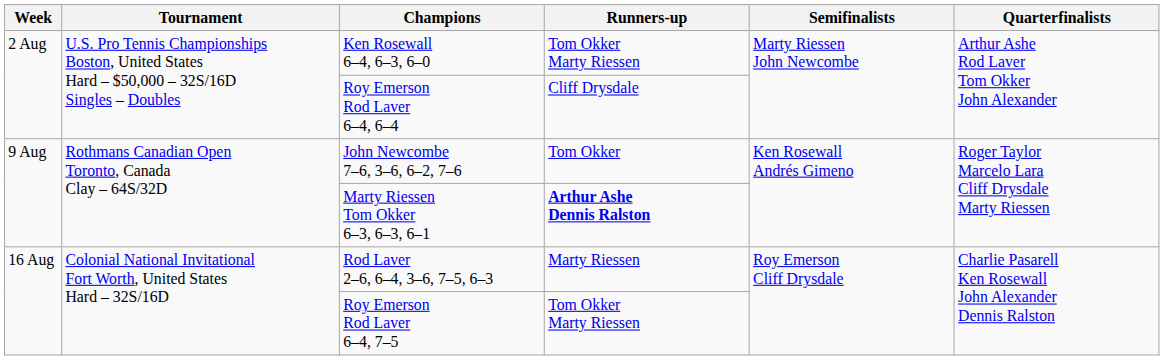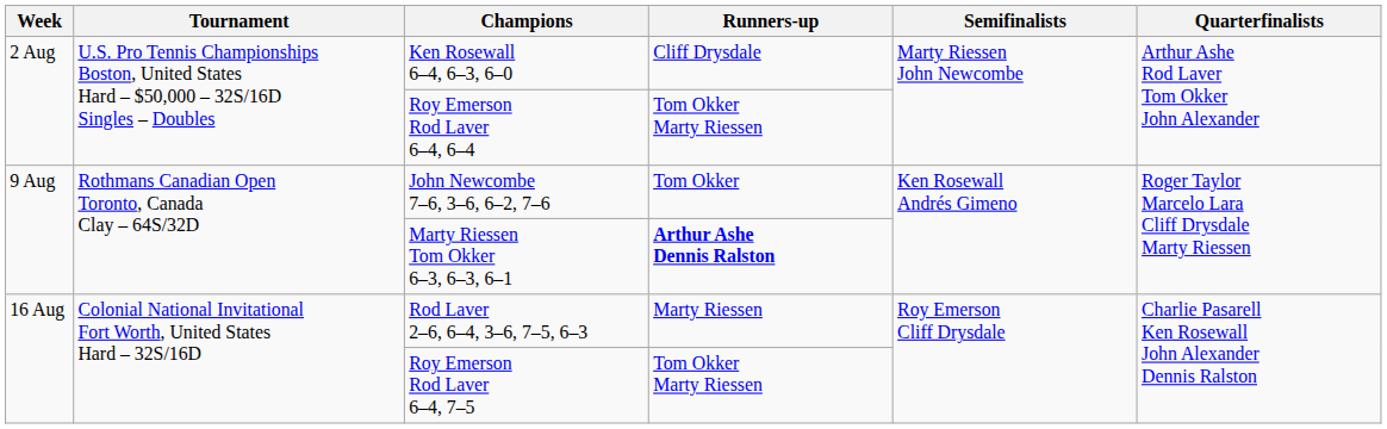 <table class=wikitable style=font-size:95%>
 <tr>
 <th style="width:48px;">Week</th>
 <th style="width:260px;">Tournament</th>
 <th style="width:190px;">Champions</th>
 <th style="width:190px;">Runners-up</th>
 <th style="width:190px;">Semifinalists</th>
 <th style="width:190px;">Quarterfinalists</th>
 </tr>
 <tr valign=top>
 <td rowspan=2>2 Aug</td>
 <td rowspan=2><a href='#'>U.S. Pro Tennis Championships</a><br> <a href='#'>Boston</a>, United States <br> 	Hard – $50,000 – 32S/16D <br> <a href='#'>Singles</a> – <a href='#'>Doubles</a></td>
 <td> <a href='#'>Ken Rosewall</a><br>6–4, 6–3, 6–0</td>
-<td> <a href='#'>Tom Okker</a><br> <a href='#'>Marty Riessen</a></td>
+<td> <a href='#'>Cliff Drysdale</a></td>
 <td rowspan=2> <a href='#'>Marty Riessen</a><br> <a href='#'>John Newcombe</a></td>
 <td rowspan=2> <a href='#'>Arthur Ashe</a><br> <a href='#'>Rod Laver</a><br> <a href='#'>Tom Okker</a><br> <a href='#'>John Alexander</a></td>
 </tr>
 <tr valign=top>
 <td> <a href='#'>Roy Emerson</a><br> <a href='#'>Rod Laver</a><br>6–4, 6–4</td>
-<td> <a href='#'>Cliff Drysdale</a></td>
+<td> <a href='#'>Tom Okker</a><br> <a href='#'>Marty Riessen</a></td>
 </tr>
 <tr valign=top>
 <td rowspan=2>9 Aug</td>
 <td rowspan=2><a href='#'>Rothmans Canadian Open</a><br><a href='#'>Toronto</a>, Canada <br>Clay – 64S/32D</td>
 <td> <a href='#'>John Newcombe</a><br>7–6, 3–6, 6–2, 7–6</td>
 <td> <a href='#'>Tom Okker</a></td>
 <td rowspan=2> <a href='#'>Ken Rosewall</a><br> <a href='#'>Andrés Gimeno</a></td>
 <td rowspan=2> <a href='#'>Roger Taylor</a><br> <a href='#'>Marcelo Lara</a><br> <a href='#'>Cliff Drysdale</a><br> <a href='#'>Marty Riessen</a></td>
 </tr>
 <tr valign=top>
 <td> <a href='#'>Marty Riessen</a><br> <a href='#'>Tom Okker</a><br>6–3, 6–3, 6–1</td>
 <td><strong> <a href='#'>Arthur Ashe</a><br> <a href='#'>Dennis Ralston</a></strong></td>
 </tr>
 <tr valign=top>
 <td rowspan=2>16 Aug</td>
 <td rowspan=2><a href='#'>Colonial National Invitational</a><br> <a href='#'>Fort Worth</a>, United States<br>Hard – 32S/16D</td>
 <td> <a href='#'>Rod Laver</a><br>2–6, 6–4, 3–6, 7–5, 6–3</td>
 <td> <a href='#'>Marty Riessen</a></td>
 <td rowspan=2> <a href='#'>Roy Emerson</a><br> <a href='#'>Cliff Drysdale</a></td>
 <td rowspan=2> <a href='#'>Charlie Pasarell</a><br> <a href='#'>Ken Rosewall</a><br> <a href='#'>John Alexander</a><br> <a href='#'>Dennis Ralston</a></td>
 </tr>
 <tr valign=top>
 <td> <a href='#'>Roy Emerson</a><br> <a href='#'>Rod Laver</a><br>6–4, 7–5</td>
 <td> <a href='#'>Tom Okker</a><br> <a href='#'>Marty Riessen</a></td>
 </tr>
 </table>
